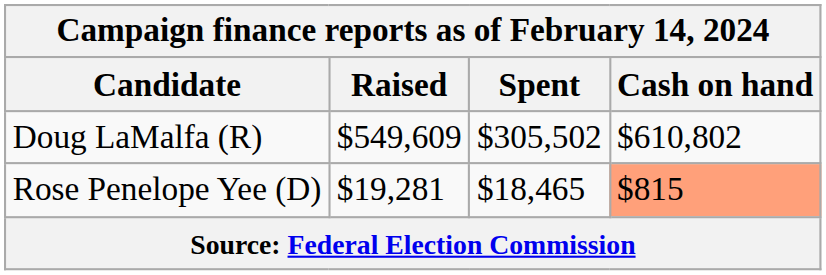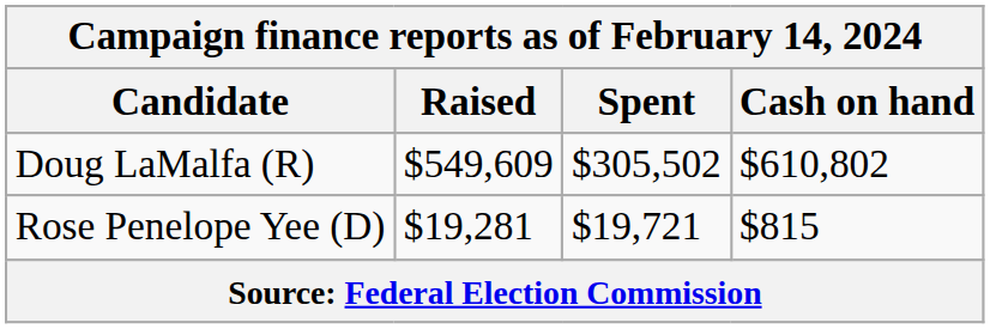 <table class="wikitable sortable">
 <tr>
 <th colspan=4>Campaign finance reports as of February 14, 2024</th>
 </tr>
 <tr style="text-align:center;">
 <th>Candidate</th>
 <th>Raised</th>
 <th>Spent</th>
 <th>Cash on hand</th>
 </tr>
 <tr>
 <td>Doug LaMalfa (R)</td>
 <td>$549,609</td>
 <td>$305,502</td>
 <td>$610,802</td>
 </tr>
 <tr>
 <td>Rose Penelope Yee (D)</td>
 <td>$19,281</td>
-<td>$18,465</td>
-<td style="background: lightsalmon;">$815</td>
+<td>$19,721</td>
+<td>$815</td>
 </tr>
 <tr>
 <th colspan="4"><small>Source: <a href='#'>Federal Election Commission</a></small></th>
 </tr>
 </table>
